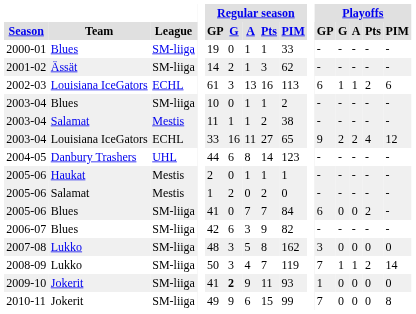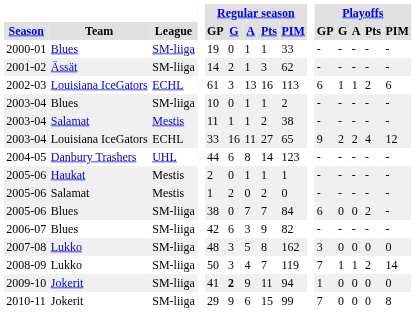 <table BORDER="0" CELLPADDING="3" CELLSPACING="0" ID="Table3">
 <tr bgcolor="#e0e0e0">
 <th colspan="3" bgcolor="#ffffff"> </th>
 <th rowspan="99" bgcolor="#ffffff"> </th>
 <th colspan="5"><a href='#'>Regular season</a></th>
 <th rowspan="99" bgcolor="#ffffff"> </th>
 <th colspan="5"><a href='#'>Playoffs</a></th>
 </tr>
 <tr bgcolor="#e0e0e0">
 <th><a href='#'>Season</a></th>
 <th>Team</th>
 <th>League</th>
 <th>GP</th>
 <th><a href='#'>G</a></th>
 <th><a href='#'>A</a></th>
 <th><a href='#'>Pts</a></th>
 <th><a href='#'>PIM</a></th>
 <th>GP</th>
 <th>G</th>
 <th>A</th>
 <th>Pts</th>
 <th>PIM</th>
 </tr>
 <tr>
 <td>2000-01</td>
 <td><a href='#'>Blues</a></td>
 <td><a href='#'>SM-liiga</a></td>
 <td>19</td>
 <td>0</td>
 <td>1</td>
 <td>1</td>
 <td>33</td>
 <td>-</td>
 <td>-</td>
 <td>-</td>
 <td>-</td>
 <td>-</td>
 </tr>
 <tr bgcolor="#f0f0f0">
 <td>2001-02</td>
 <td><a href='#'>Ässät</a></td>
 <td>SM-liiga</td>
 <td>14</td>
 <td>2</td>
 <td>1</td>
 <td>3</td>
 <td>62</td>
 <td>-</td>
 <td>-</td>
 <td>-</td>
 <td>-</td>
 <td>-</td>
 </tr>
 <tr>
 <td>2002-03</td>
 <td><a href='#'>Louisiana IceGators</a></td>
 <td><a href='#'>ECHL</a></td>
 <td>61</td>
 <td>3</td>
 <td>13</td>
 <td>16</td>
 <td>113</td>
 <td>6</td>
 <td>1</td>
 <td>1</td>
 <td>2</td>
 <td>6</td>
 </tr>
 <tr bgcolor="#f0f0f0">
 <td>2003-04</td>
 <td>Blues</td>
 <td>SM-liiga</td>
 <td>10</td>
 <td>0</td>
 <td>1</td>
 <td>1</td>
 <td>2</td>
 <td>-</td>
 <td>-</td>
 <td>-</td>
 <td>-</td>
 <td>-</td>
 </tr>
 <tr bgcolor="f0f0f0">
 <td>2003-04</td>
 <td><a href='#'>Salamat</a></td>
 <td><a href='#'>Mestis</a></td>
 <td>11</td>
 <td>1</td>
 <td>1</td>
 <td>2</td>
 <td>38</td>
 <td>-</td>
 <td>-</td>
 <td>-</td>
 <td>-</td>
 <td>-</td>
 </tr>
 <tr bgcolor="#f0f0f0">
 <td>2003-04</td>
 <td>Louisiana IceGators</td>
 <td>ECHL</td>
 <td>33</td>
 <td>16</td>
 <td>11</td>
 <td>27</td>
 <td>65</td>
 <td>9</td>
 <td>2</td>
 <td>2</td>
 <td>4</td>
 <td>12</td>
 </tr>
 <tr>
 <td>2004-05</td>
 <td><a href='#'>Danbury Trashers</a></td>
 <td><a href='#'>UHL</a></td>
 <td>44</td>
 <td>6</td>
 <td>8</td>
 <td>14</td>
 <td>123</td>
 <td>-</td>
 <td>-</td>
 <td>-</td>
 <td>-</td>
 <td>-</td>
 </tr>
 <tr bgcolor="f0f0f0">
 <td>2005-06</td>
 <td><a href='#'>Haukat</a></td>
 <td>Mestis</td>
 <td>2</td>
 <td>0</td>
 <td>1</td>
 <td>1</td>
 <td>1</td>
 <td>-</td>
 <td>-</td>
 <td>-</td>
 <td>-</td>
 <td>-</td>
 </tr>
 <tr bgcolor="f0f0f0">
 <td>2005-06</td>
 <td>Salamat</td>
 <td>Mestis</td>
 <td>1</td>
 <td>2</td>
 <td>0</td>
 <td>2</td>
 <td>0</td>
 <td>-</td>
 <td>-</td>
 <td>-</td>
 <td>-</td>
 <td>-</td>
 </tr>
 <tr bgcolor="f0f0f0">
 <td>2005-06</td>
 <td>Blues</td>
 <td>SM-liiga</td>
-<td>41</td>
+<td>38</td>
 <td>0</td>
 <td>7</td>
 <td>7</td>
 <td>84</td>
 <td>6</td>
 <td>0</td>
 <td>0</td>
 <td>2</td>
 <td>-</td>
 </tr>
 <tr>
 <td>2006-07</td>
 <td>Blues</td>
 <td>SM-liiga</td>
 <td>42</td>
 <td>6</td>
 <td>3</td>
 <td>9</td>
 <td>82</td>
 <td>-</td>
 <td>-</td>
 <td>-</td>
 <td>-</td>
 <td>-</td>
 </tr>
 <tr bgcolor="#f0f0f0">
 <td>2007-08</td>
 <td><a href='#'>Lukko</a></td>
 <td>SM-liiga</td>
 <td>48</td>
 <td>3</td>
 <td>5</td>
 <td>8</td>
 <td>162</td>
 <td>3</td>
 <td>0</td>
 <td>0</td>
 <td>0</td>
 <td>0</td>
 </tr>
 <tr>
 <td>2008-09</td>
 <td>Lukko</td>
 <td>SM-liiga</td>
 <td>50</td>
 <td>3</td>
 <td>4</td>
 <td>7</td>
 <td>119</td>
 <td>7</td>
 <td>1</td>
 <td>1</td>
 <td>2</td>
 <td>14</td>
 </tr>
 <tr bgcolor="#f0f0f0">
 <td>2009-10</td>
 <td><a href='#'>Jokerit</a></td>
 <td>SM-liiga</td>
 <td>41</td>
 <td><strong>2</strong></td>
 <td>9</td>
 <td>11</td>
-<td>93</td>
+<td>94</td>
 <td>1</td>
 <td>0</td>
 <td>0</td>
 <td>0</td>
 <td>0</td>
 </tr>
 <tr>
 <td>2010-11</td>
 <td>Jokerit</td>
 <td>SM-liiga</td>
-<td>49</td>
+<td>29</td>
 <td>9</td>
 <td>6</td>
 <td>15</td>
 <td>99</td>
 <td>7</td>
 <td>0</td>
 <td>0</td>
 <td>0</td>
 <td>8</td>
 </tr>
 </table>
